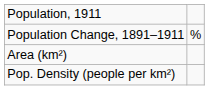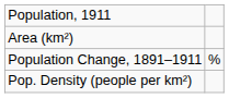 <table class="wikitable">
 <tr>
 <td>Population, 1911</td>
+<td></td>
+</tr>
+<tr>
+<td>Area (km²)</td>
 <td></td>
 </tr>
 <tr>
 <td>Population Change, 1891–1911</td>
 <td>%</td>
 </tr>
 <tr>
-<td>Area (km²)</td>
-<td></td>
-</tr>
-<tr>
 <td>Pop. Density (people per km²)</td>
 <td></td>
 </tr>
 </table>
